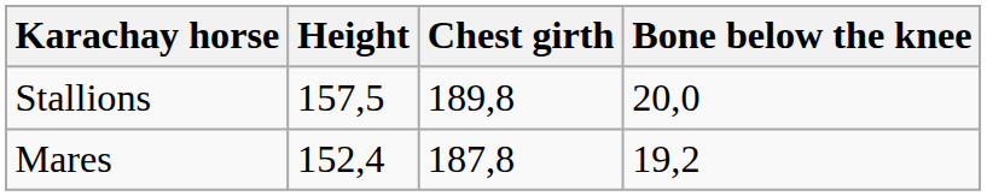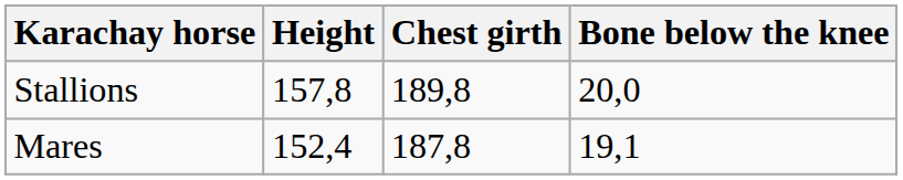 <table class="wikitable">
 <tr>
 <th>Karachay horse</th>
 <th>Height</th>
 <th>Chest girth</th>
 <th>Bone below the knee</th>
 </tr>
 <tr>
 <td>Stallions</td>
-<td>157,5</td>
+<td>157,8</td>
 <td>189,8</td>
 <td>20,0</td>
 </tr>
 <tr>
 <td>Mares</td>
 <td>152,4</td>
 <td>187,8</td>
-<td>19,2</td>
+<td>19,1</td>
 </tr>
 </table>
